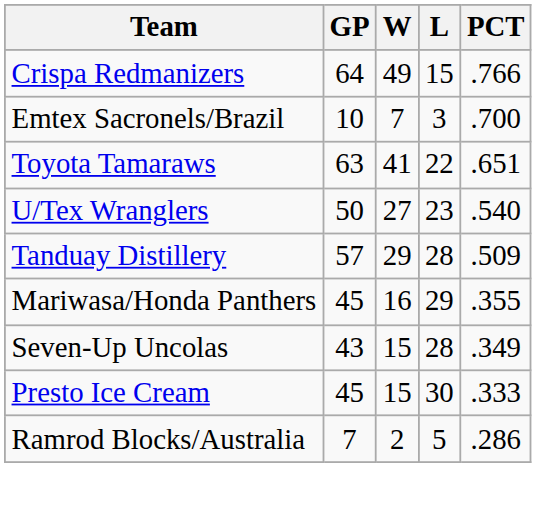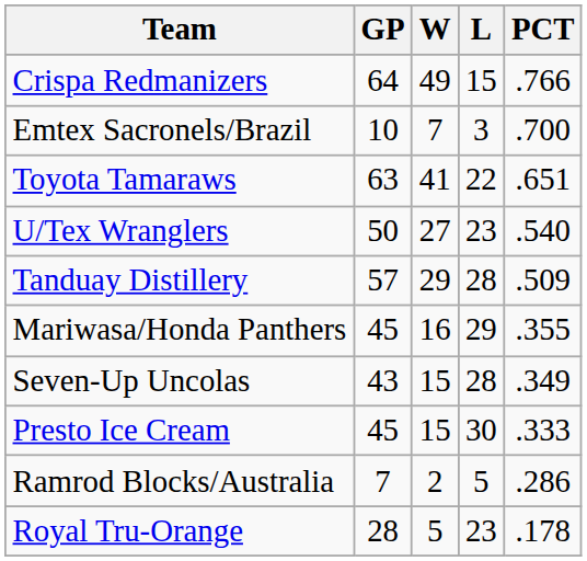 <table class="wikitable sortable" style="text-align:center;">
 <tr>
 <th>Team</th>
 <th>GP</th>
 <th>W</th>
 <th>L</th>
 <th>PCT</th>
 </tr>
 <tr>
 <td align=left><a href='#'>Crispa Redmanizers</a></td>
 <td>64</td>
 <td>49</td>
 <td>15</td>
 <td>.766</td>
 </tr>
 <tr>
 <td align=left>Emtex Sacronels/Brazil</td>
 <td>10</td>
 <td>7</td>
 <td>3</td>
 <td>.700</td>
 </tr>
 <tr>
 <td align=left><a href='#'>Toyota Tamaraws</a></td>
 <td>63</td>
 <td>41</td>
 <td>22</td>
 <td>.651</td>
 </tr>
 <tr>
 <td align=left><a href='#'>U/Tex Wranglers</a></td>
 <td>50</td>
 <td>27</td>
 <td>23</td>
 <td>.540</td>
 </tr>
 <tr>
 <td align=left><a href='#'>Tanduay Distillery</a></td>
 <td>57</td>
 <td>29</td>
 <td>28</td>
 <td>.509</td>
 </tr>
 <tr>
 <td align=left>Mariwasa/Honda Panthers</td>
 <td>45</td>
 <td>16</td>
 <td>29</td>
 <td>.355</td>
 </tr>
 <tr>
 <td align=left>Seven-Up Uncolas</td>
 <td>43</td>
 <td>15</td>
 <td>28</td>
 <td>.349</td>
 </tr>
 <tr>
 <td align=left><a href='#'>Presto Ice Cream</a></td>
 <td>45</td>
 <td>15</td>
 <td>30</td>
 <td>.333</td>
 </tr>
 <tr>
 <td align=left>Ramrod Blocks/Australia</td>
 <td>7</td>
 <td>2</td>
 <td>5</td>
 <td>.286</td>
 </tr>
+<tr>
+<td align=left><a href='#'>Royal Tru-Orange</a></td>
+<td>28</td>
+<td>5</td>
+<td>23</td>
+<td>.178</td>
+</tr>
 </table>
